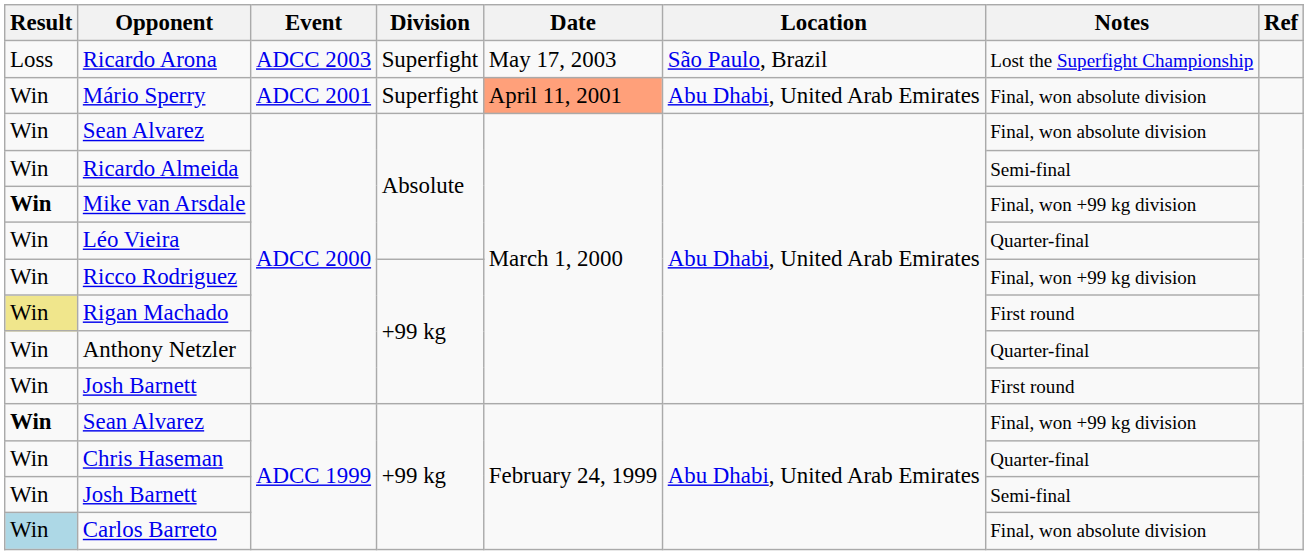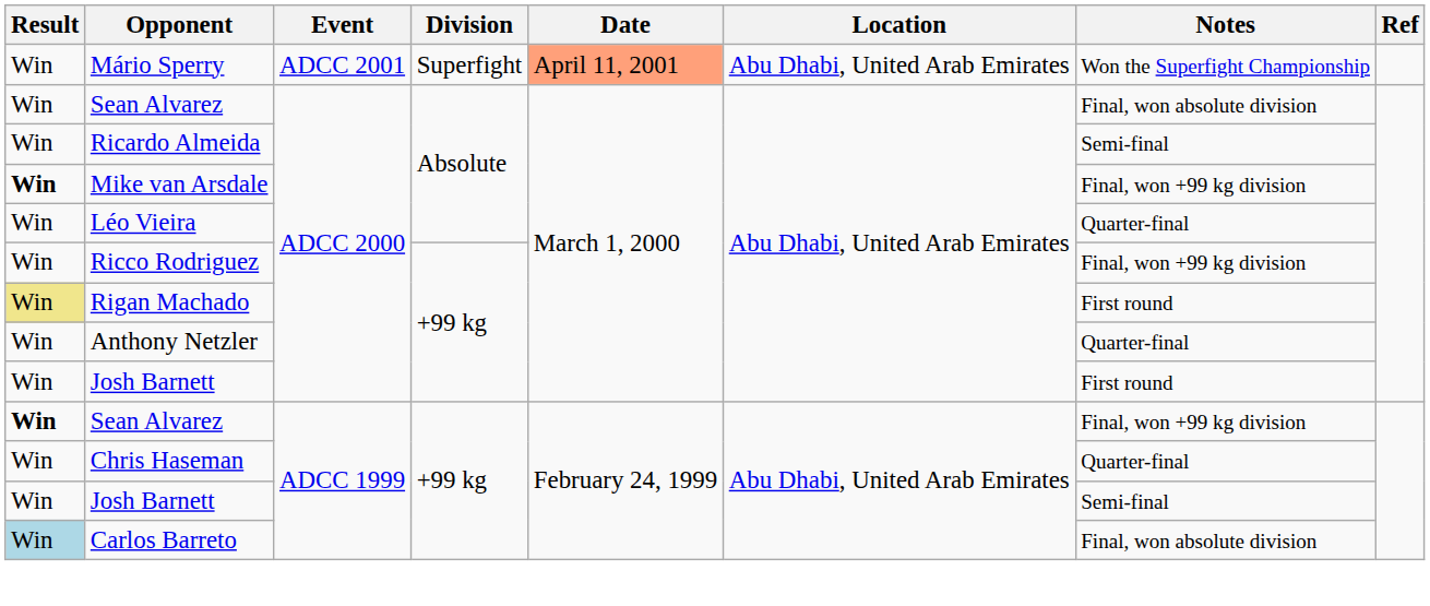 <table class="wikitable">
 <tr>
 <th>Result</th>
 <th>Opponent</th>
 <th>Event</th>
 <th>Division</th>
 <th>Date</th>
 <th>Location</th>
 <th>Notes</th>
 <th>Ref</th>
 </tr>
 <tr>
-<td>Loss</td>
-<td><a href='#'>Ricardo Arona</a></td>
-<td><a href='#'>ADCC 2003</a></td>
-<td>Superfight</td>
-<td>May 17, 2003</td>
-<td><a href='#'>São Paulo</a>, Brazil</td>
-<td><small>Lost the <a href='#'>Superfight Championship</a></small></td>
-<td></td>
-</tr>
-<tr>
 <td>Win</td>
 <td><a href='#'>Mário Sperry</a></td>
 <td><a href='#'>ADCC 2001</a></td>
 <td>Superfight</td>
 <td style="background: lightsalmon;">April 11, 2001</td>
 <td><a href='#'>Abu Dhabi</a>, United Arab Emirates</td>
-<td><small>Final, won absolute division</small></td>
+<td><small>Won the <a href='#'>Superfight Championship</a></small></td>
 <td></td>
 </tr>
 <tr>
 <td>Win</td>
 <td><a href='#'>Sean Alvarez</a></td>
 <td rowspan="8"><a href='#'>ADCC 2000</a></td>
 <td rowspan="4">Absolute</td>
 <td rowspan="8">March 1, 2000</td>
 <td rowspan="8"><a href='#'>Abu Dhabi</a>, United Arab Emirates</td>
 <td><small>Final, won absolute division</small></td>
 <td rowspan="8"></td>
 </tr>
 <tr>
 <td>Win</td>
 <td><a href='#'>Ricardo Almeida</a></td>
 <td><small>Semi-final</small></td>
 </tr>
 <tr>
 <td><strong>Win</strong></td>
 <td><a href='#'>Mike van Arsdale</a></td>
 <td><small>Final, won +99 kg division</small></td>
 </tr>
 <tr>
 <td>Win</td>
 <td><a href='#'>Léo Vieira</a></td>
 <td><small>Quarter-final</small></td>
 </tr>
 <tr>
 <td>Win</td>
 <td><a href='#'>Ricco Rodriguez</a></td>
 <td rowspan=4>+99 kg</td>
 <td><small>Final, won +99 kg division</small></td>
 </tr>
 <tr>
 <td style="background: khaki;">Win</td>
 <td><a href='#'>Rigan Machado</a></td>
 <td><small>First round</small></td>
 </tr>
 <tr>
 <td>Win</td>
 <td>Anthony Netzler</td>
 <td><small>Quarter-final</small></td>
 </tr>
 <tr>
 <td>Win</td>
 <td><a href='#'>Josh Barnett</a></td>
 <td><small>First round</small></td>
 </tr>
 <tr>
 <td><strong>Win</strong></td>
 <td><a href='#'>Sean Alvarez</a></td>
 <td rowspan=4><a href='#'>ADCC 1999</a></td>
 <td rowspan=4>+99 kg</td>
 <td rowspan=4>February 24, 1999</td>
 <td rowspan=4><a href='#'>Abu Dhabi</a>, United Arab Emirates</td>
 <td><small>Final, won +99 kg division</small></td>
 <td rowspan=4></td>
 </tr>
 <tr>
 <td>Win</td>
 <td><a href='#'>Chris Haseman</a></td>
 <td><small>Quarter-final</small></td>
 </tr>
 <tr>
 <td>Win</td>
 <td><a href='#'>Josh Barnett</a></td>
 <td><small>Semi-final</small></td>
 </tr>
 <tr>
 <td style="background: lightblue;">Win</td>
 <td><a href='#'>Carlos Barreto</a></td>
 <td><small>Final, won absolute division</small></td>
 </tr>
 </table>
